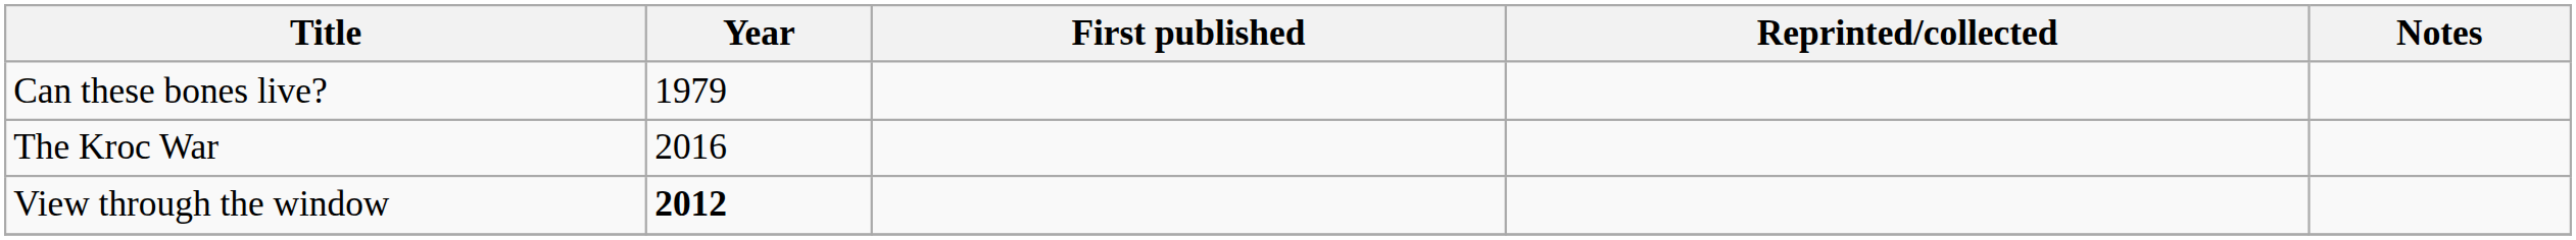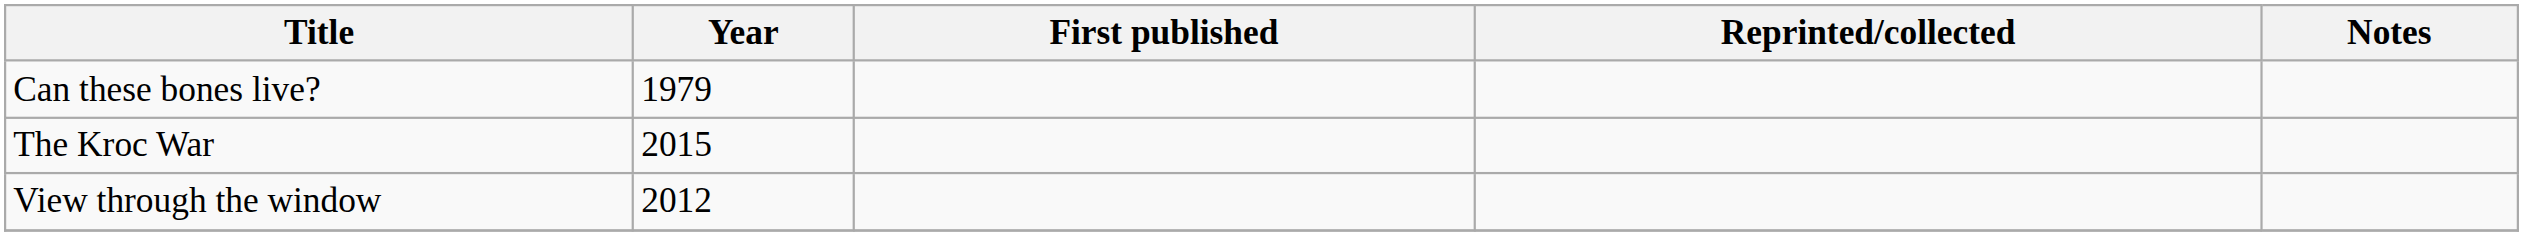 <table class='wikitable sortable' width='90%'>
 <tr>
 <th width=25%>Title</th>
 <th>Year</th>
 <th>First published</th>
 <th>Reprinted/collected</th>
 <th>Notes</th>
 </tr>
 <tr>
 <td>Can these bones live?</td>
 <td>1979</td>
 <td></td>
 <td></td>
 <td></td>
 </tr>
 <tr>
 <td data-sort-value="Kroc War">The Kroc War</td>
-<td>2016</td>
+<td>2015</td>
 <td></td>
 <td></td>
 <td></td>
 </tr>
 <tr>
 <td>View through the window</td>
-<td><strong>2012</strong></td>
+<td>2012</td>
 <td></td>
 <td></td>
 <td></td>
 </tr>
 <tr>
 </tr>
 </table>
